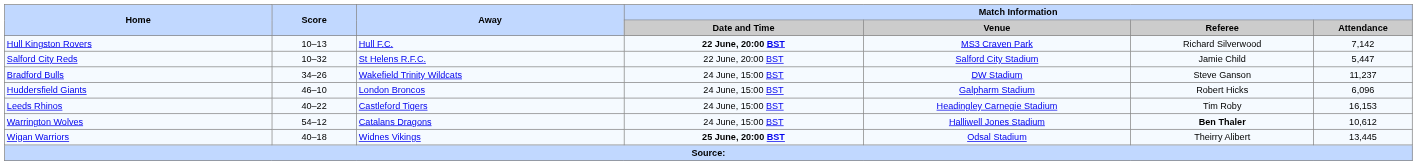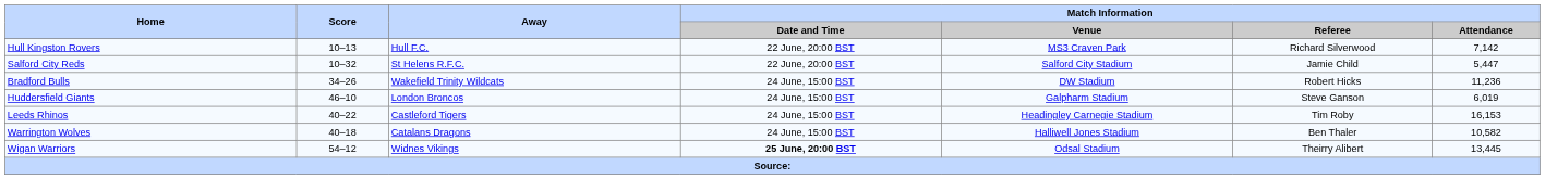 <table border=1 style="border-collapse:collapse; font-size:80%; text-align:center;" cellpadding=3 cellspacing=0 width=100%>
 <tr bgcolor=#C1D8FF>
 <th rowspan=2 width=19%>Home</th>
 <th rowspan=2 width=6%>Score</th>
 <th rowspan=2 width=19%>Away</th>
 <th colspan=6>Match Information</th>
 </tr>
 <tr bgcolor=#CCCCCC>
 <th width=17%>Date and Time</th>
 <th width=19%>Venue</th>
 <th width=13%>Referee</th>
 <th width=7%>Attendance</th>
 </tr>
 <tr bgcolor=#F5FAFF>
 <td align=left> <a href='#'>Hull Kingston Rovers</a></td>
 <td>10–13</td>
 <td align=left> <a href='#'>Hull F.C.</a></td>
-<td><strong>22 June, 20:00 <a href='#'>BST</a></strong></td>
+<td>22 June, 20:00 <a href='#'>BST</a></td>
 <td><a href='#'>MS3 Craven Park</a></td>
 <td>Richard Silverwood</td>
 <td>7,142</td>
 </tr>
 <tr bgcolor=#F5FAFF>
 <td align=left> <a href='#'>Salford City Reds</a></td>
 <td>10–32</td>
 <td align=left> <a href='#'>St Helens R.F.C.</a></td>
 <td>22 June, 20:00 <a href='#'>BST</a></td>
 <td><a href='#'>Salford City Stadium</a></td>
 <td>Jamie Child</td>
 <td>5,447</td>
 </tr>
 <tr bgcolor=#F5FAFF>
 <td align=left> <a href='#'>Bradford Bulls</a></td>
 <td>34–26</td>
 <td align=left> <a href='#'>Wakefield Trinity Wildcats</a></td>
 <td>24 June, 15:00 <a href='#'>BST</a></td>
 <td><a href='#'>DW Stadium</a></td>
-<td>Steve Ganson</td>
-<td>11,237</td>
+<td>Robert Hicks</td>
+<td>11,236</td>
 </tr>
 <tr bgcolor=#F5FAFF>
 <td align=left> <a href='#'>Huddersfield Giants</a></td>
 <td>46–10</td>
 <td align=left> <a href='#'>London Broncos</a></td>
 <td>24 June, 15:00 <a href='#'>BST</a></td>
 <td><a href='#'>Galpharm Stadium</a></td>
-<td>Robert Hicks</td>
-<td>6,096</td>
+<td>Steve Ganson</td>
+<td>6,019</td>
 </tr>
 <tr bgcolor=#F5FAFF>
 <td align=left> <a href='#'>Leeds Rhinos</a></td>
 <td>40–22</td>
 <td align=left> <a href='#'>Castleford Tigers</a></td>
 <td>24 June, 15:00 <a href='#'>BST</a></td>
 <td><a href='#'>Headingley Carnegie Stadium</a></td>
 <td>Tim Roby</td>
 <td>16,153</td>
 </tr>
 <tr bgcolor=#F5FAFF>
 <td align=left> <a href='#'>Warrington Wolves</a></td>
-<td>54–12</td>
+<td>40–18</td>
 <td align=left> <a href='#'>Catalans Dragons</a></td>
 <td>24 June, 15:00 <a href='#'>BST</a></td>
 <td><a href='#'>Halliwell Jones Stadium</a></td>
-<td><strong>Ben Thaler</strong></td>
-<td>10,612</td>
+<td>Ben Thaler</td>
+<td>10,582</td>
 </tr>
 <tr bgcolor=#F5FAFF>
 <td align=left> <a href='#'>Wigan Warriors</a></td>
-<td>40–18</td>
+<td>54–12</td>
 <td align=left> <a href='#'>Widnes Vikings</a></td>
 <td><strong>25 June, 20:00 <a href='#'>BST</a></strong></td>
 <td><a href='#'>Odsal Stadium</a></td>
 <td>Theirry Alibert</td>
 <td>13,445</td>
 </tr>
 <tr bgcolor=#C1D8FF>
 <th colspan=12>Source:</th>
 </tr>
 </table>
